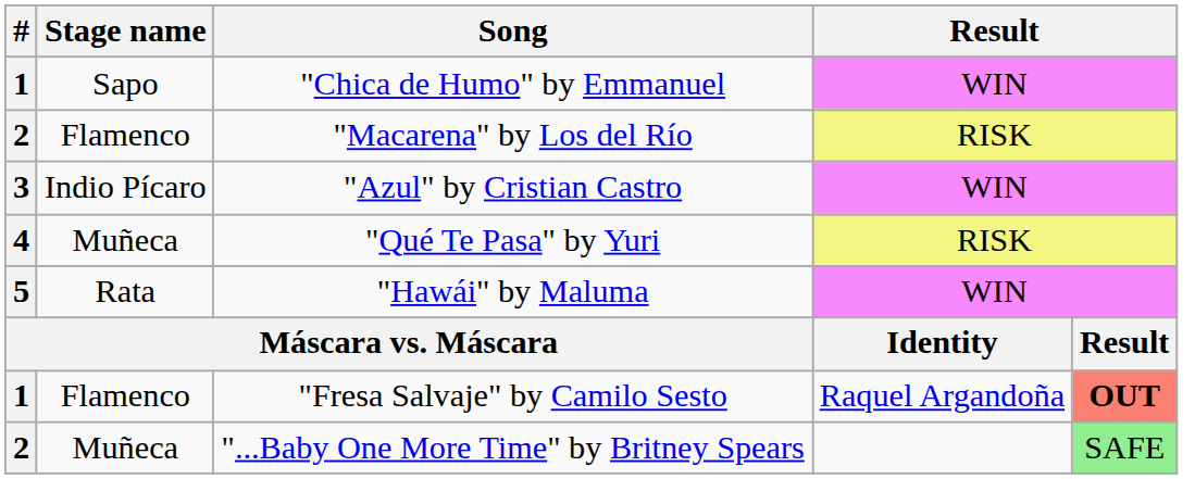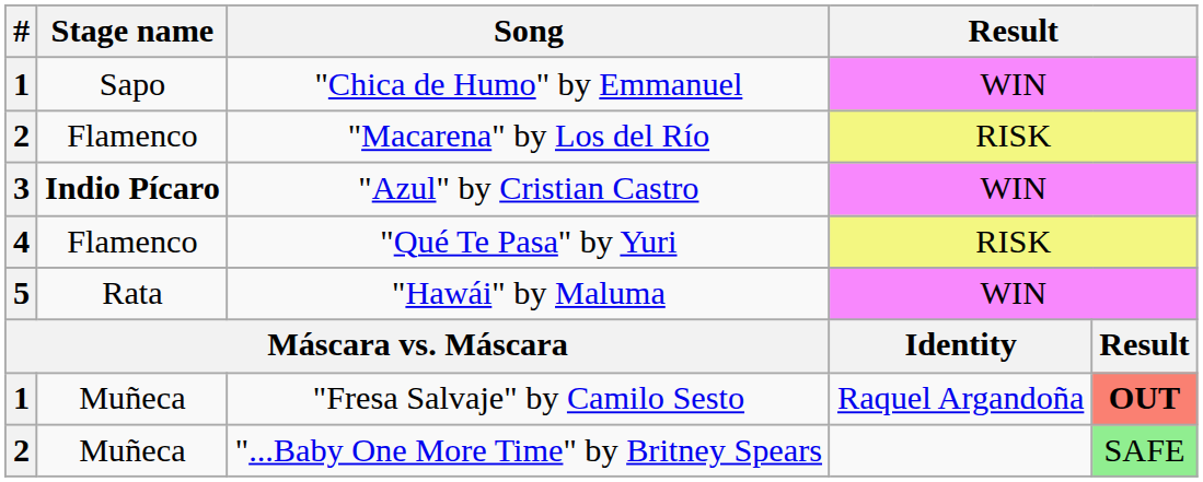 <table class="wikitable plainrowheaders" style="text-align: center;">
 <tr>
 <th>#</th>
 <th>Stage name</th>
 <th>Song</th>
 <th colspan=2>Result</th>
 </tr>
 <tr>
 <th>1</th>
 <td>Sapo</td>
 <td>"<a href='#'>Chica de Humo</a>" by <a href='#'>Emmanuel</a></td>
 <td colspan=2 bgcolor=#F888FD>WIN</td>
 </tr>
 <tr>
 <th>2</th>
 <td>Flamenco</td>
 <td>"<a href='#'>Macarena</a>" by <a href='#'>Los del Río</a></td>
 <td colspan=2 bgcolor=#F3F781>RISK</td>
 </tr>
 <tr>
 <th>3</th>
-<td>Indio Pícaro</td>
+<td><strong>Indio Pícaro</strong></td>
 <td>"<a href='#'>Azul</a>" by <a href='#'>Cristian Castro</a></td>
 <td colspan=2 bgcolor=#F888FD>WIN</td>
 </tr>
 <tr>
 <th>4</th>
-<td>Muñeca</td>
+<td>Flamenco</td>
 <td>"<a href='#'>Qué Te Pasa</a>" by <a href='#'>Yuri</a></td>
 <td colspan=2 bgcolor=#F3F781>RISK</td>
 </tr>
 <tr>
 <th>5</th>
 <td>Rata</td>
 <td>"<a href='#'>Hawái</a>" by <a href='#'>Maluma</a></td>
 <td colspan=2 bgcolor=#F888FD>WIN</td>
 </tr>
 <tr>
 <th colspan="3">Máscara vs. Máscara</th>
 <th>Identity</th>
 <th>Result</th>
 </tr>
 <tr>
 <th>1</th>
-<td>Flamenco</td>
+<td>Muñeca</td>
 <td>"Fresa Salvaje" by <a href='#'>Camilo Sesto</a></td>
 <td><a href='#'>Raquel Argandoña</a></td>
 <td bgcolor=salmon><strong>OUT</strong></td>
 </tr>
 <tr>
 <th>2</th>
 <td>Muñeca</td>
 <td>"<a href='#'>...Baby One More Time</a>" by <a href='#'>Britney Spears</a></td>
 <td></td>
 <td bgcolor=lightgreen>SAFE</td>
 </tr>
 </table>
